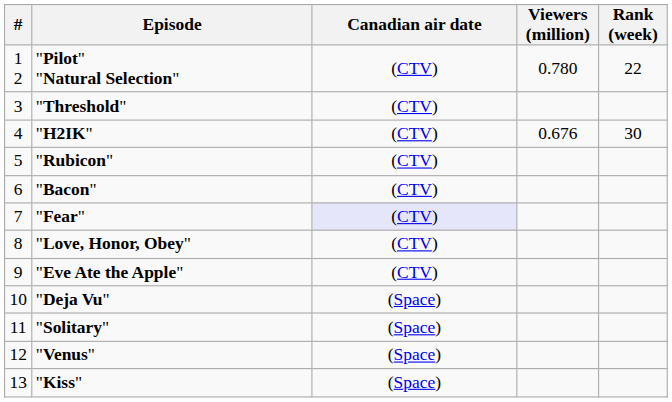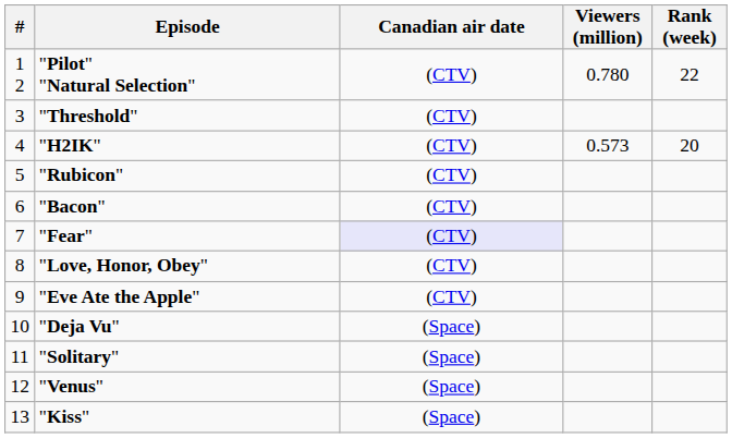 <table style="text-align:center;" class="wikitable sortable">
 <tr>
 <th style="padding:0 8px;">#</th>
 <th style="width:250px;" class="unsortable">Episode</th>
 <th style="width:180px;">Canadian air date</th>
 <th style="padding:0 8px;">Viewers<br>(million)</th>
 <th style="padding:0 8px;">Rank<br>(week)</th>
 </tr>
 <tr>
 <td>1<br>2</td>
 <td style="text-align:left">"<strong>Pilot</strong>"<br>"<strong>Natural Selection</strong>"</td>
 <td> (<a href='#'>CTV</a>)</td>
 <td>0.780</td>
 <td>22</td>
 </tr>
 <tr>
 <td>3</td>
 <td style="text-align:left">"<strong>Threshold</strong>"</td>
 <td> (<a href='#'>CTV</a>)</td>
 <td></td>
 <td></td>
 </tr>
 <tr>
 <td>4</td>
 <td style="text-align:left">"<strong>H2IK</strong>"</td>
 <td> (<a href='#'>CTV</a>)</td>
-<td>0.676</td>
-<td>30</td>
+<td>0.573</td>
+<td>20</td>
 </tr>
 <tr>
 <td>5</td>
 <td style="text-align:left">"<strong>Rubicon</strong>"</td>
 <td> (<a href='#'>CTV</a>)</td>
 <td></td>
 <td></td>
 </tr>
 <tr>
 <td>6</td>
 <td style="text-align:left">"<strong>Bacon</strong>"</td>
 <td> (<a href='#'>CTV</a>)</td>
 <td></td>
 <td></td>
 </tr>
 <tr>
 <td>7</td>
 <td style="text-align:left">"<strong>Fear</strong>"</td>
 <td style="background: lavender;"> (<a href='#'>CTV</a>)</td>
 <td></td>
 <td></td>
 </tr>
 <tr>
 <td>8</td>
 <td style="text-align:left">"<strong>Love, Honor, Obey</strong>"</td>
 <td> (<a href='#'>CTV</a>)</td>
 <td></td>
 <td></td>
 </tr>
 <tr>
 <td>9</td>
 <td style="text-align:left">"<strong>Eve Ate the Apple</strong>"</td>
 <td> (<a href='#'>CTV</a>)</td>
 <td></td>
 <td></td>
 </tr>
 <tr>
 <td>10</td>
 <td style="text-align:left">"<strong>Deja Vu</strong>"</td>
 <td> (<a href='#'>Space</a>)</td>
 <td></td>
 <td></td>
 </tr>
 <tr>
 <td>11</td>
 <td style="text-align:left">"<strong>Solitary</strong>"</td>
 <td> (<a href='#'>Space</a>)</td>
 <td></td>
 <td></td>
 </tr>
 <tr>
 <td>12</td>
 <td style="text-align:left">"<strong>Venus</strong>"</td>
 <td> (<a href='#'>Space</a>)</td>
 <td></td>
 <td></td>
 </tr>
 <tr>
 <td>13</td>
 <td style="text-align:left">"<strong>Kiss</strong>"</td>
 <td> (<a href='#'>Space</a>)</td>
 <td></td>
 <td></td>
 </tr>
 </table>
